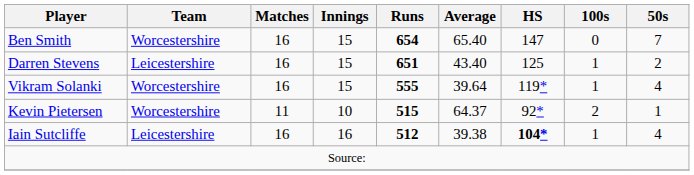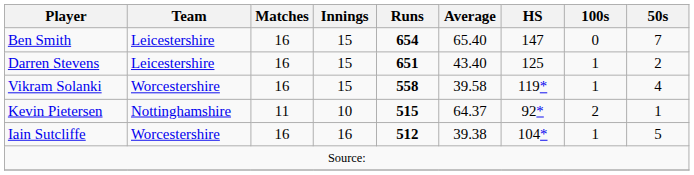 <table class="wikitable" style="text-align:center;">
 <tr>
 <th width=125>Player</th>
 <th width=125>Team</th>
 <th width=60>Matches</th>
 <th width=60>Innings</th>
 <th width=60>Runs</th>
 <th width=60>Average</th>
 <th width=60>HS</th>
 <th width=60>100s</th>
 <th width=60>50s</th>
 </tr>
 <tr>
 <td align="left"><a href='#'>Ben Smith</a></td>
-<td align="left"><a href='#'>Worcestershire</a></td>
+<td align="left"><a href='#'>Leicestershire</a></td>
 <td>16</td>
 <td>15</td>
 <td><strong>654</strong></td>
 <td>65.40</td>
 <td>147</td>
 <td>0</td>
 <td>7</td>
 </tr>
 <tr>
 <td align="left"><a href='#'>Darren Stevens</a></td>
 <td align="left"><a href='#'>Leicestershire</a></td>
 <td>16</td>
 <td>15</td>
 <td><strong>651</strong></td>
 <td>43.40</td>
 <td>125</td>
 <td>1</td>
 <td>2</td>
 </tr>
 <tr>
 <td align="left"><a href='#'>Vikram Solanki</a></td>
 <td align="left"><a href='#'>Worcestershire</a></td>
 <td>16</td>
 <td>15</td>
-<td><strong>555</strong></td>
-<td>39.64</td>
+<td><strong>558</strong></td>
+<td>39.58</td>
 <td>119<a href='#'>*</a></td>
 <td>1</td>
 <td>4</td>
 </tr>
 <tr>
 <td align="left"><a href='#'>Kevin Pietersen</a></td>
-<td align="left"><a href='#'>Worcestershire</a></td>
+<td align="left"><a href='#'>Nottinghamshire</a></td>
 <td>11</td>
 <td>10</td>
 <td><strong>515</strong></td>
 <td>64.37</td>
 <td>92<a href='#'>*</a></td>
 <td>2</td>
 <td>1</td>
 </tr>
 <tr>
 <td align="left"><a href='#'>Iain Sutcliffe</a></td>
-<td align="left"><a href='#'>Leicestershire</a></td>
+<td align="left"><a href='#'>Worcestershire</a></td>
 <td>16</td>
 <td>16</td>
 <td><strong>512</strong></td>
 <td>39.38</td>
-<td><strong>104<a href='#'>*</a></strong></td>
+<td>104<a href='#'>*</a></td>
 <td>1</td>
-<td>4</td>
+<td>5</td>
 </tr>
 <tr>
 <td colspan=9><small>Source:</small></td>
 </tr>
 <tr>
 </tr>
 </table>
